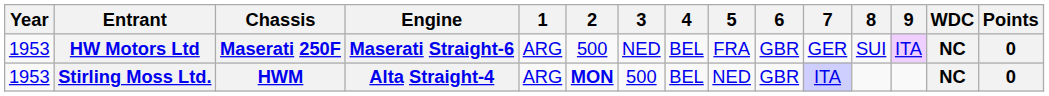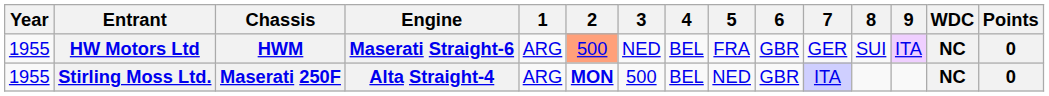 <table class="wikitable" style="text-align:center; font-size:90%">
 <tr>
 <th>Year</th>
 <th>Entrant</th>
 <th>Chassis</th>
 <th>Engine</th>
 <th>1</th>
 <th>2</th>
 <th>3</th>
 <th>4</th>
 <th>5</th>
 <th>6</th>
 <th>7</th>
 <th>8</th>
 <th>9</th>
 <th>WDC</th>
 <th>Points</th>
 </tr>
 <tr>
-<td><a href='#'>1953</a></td>
+<td><a href='#'>1955</a></td>
 <th><a href='#'>HW Motors Ltd</a></th>
-<th><a href='#'>Maserati</a> <a href='#'>250F</a></th>
+<th><a href='#'>HWM</a></th>
 <th><a href='#'>Maserati</a> <a href='#'>Straight-6</a></th>
 <td><a href='#'>ARG</a></td>
-<td><a href='#'>500</a></td>
+<td style="background: lightsalmon;"><a href='#'>500</a></td>
 <td><a href='#'>NED</a></td>
 <td><a href='#'>BEL</a></td>
 <td><a href='#'>FRA</a></td>
 <td><a href='#'>GBR</a></td>
 <td><a href='#'>GER</a></td>
 <td><a href='#'>SUI</a></td>
 <td style="background:#EFCFFF;"><a href='#'>ITA</a><br></td>
 <th>NC</th>
 <th>0</th>
 </tr>
 <tr>
-<td><a href='#'>1953</a></td>
+<td><a href='#'>1955</a></td>
 <th><a href='#'>Stirling Moss Ltd.</a></th>
-<th><a href='#'>HWM</a></th>
+<th><a href='#'>Maserati</a> <a href='#'>250F</a></th>
 <th><a href='#'>Alta</a> <a href='#'>Straight-4</a></th>
 <td><a href='#'>ARG</a></td>
 <td><strong><a href='#'>MON</a></strong></td>
 <td><a href='#'>500</a></td>
 <td><a href='#'>BEL</a></td>
 <td><a href='#'>NED</a></td>
 <td><a href='#'>GBR</a></td>
 <td style="background:#CFCFFF;"><a href='#'>ITA</a><br></td>
 <td></td>
 <td></td>
 <th>NC</th>
 <th>0</th>
 </tr>
 </table>
